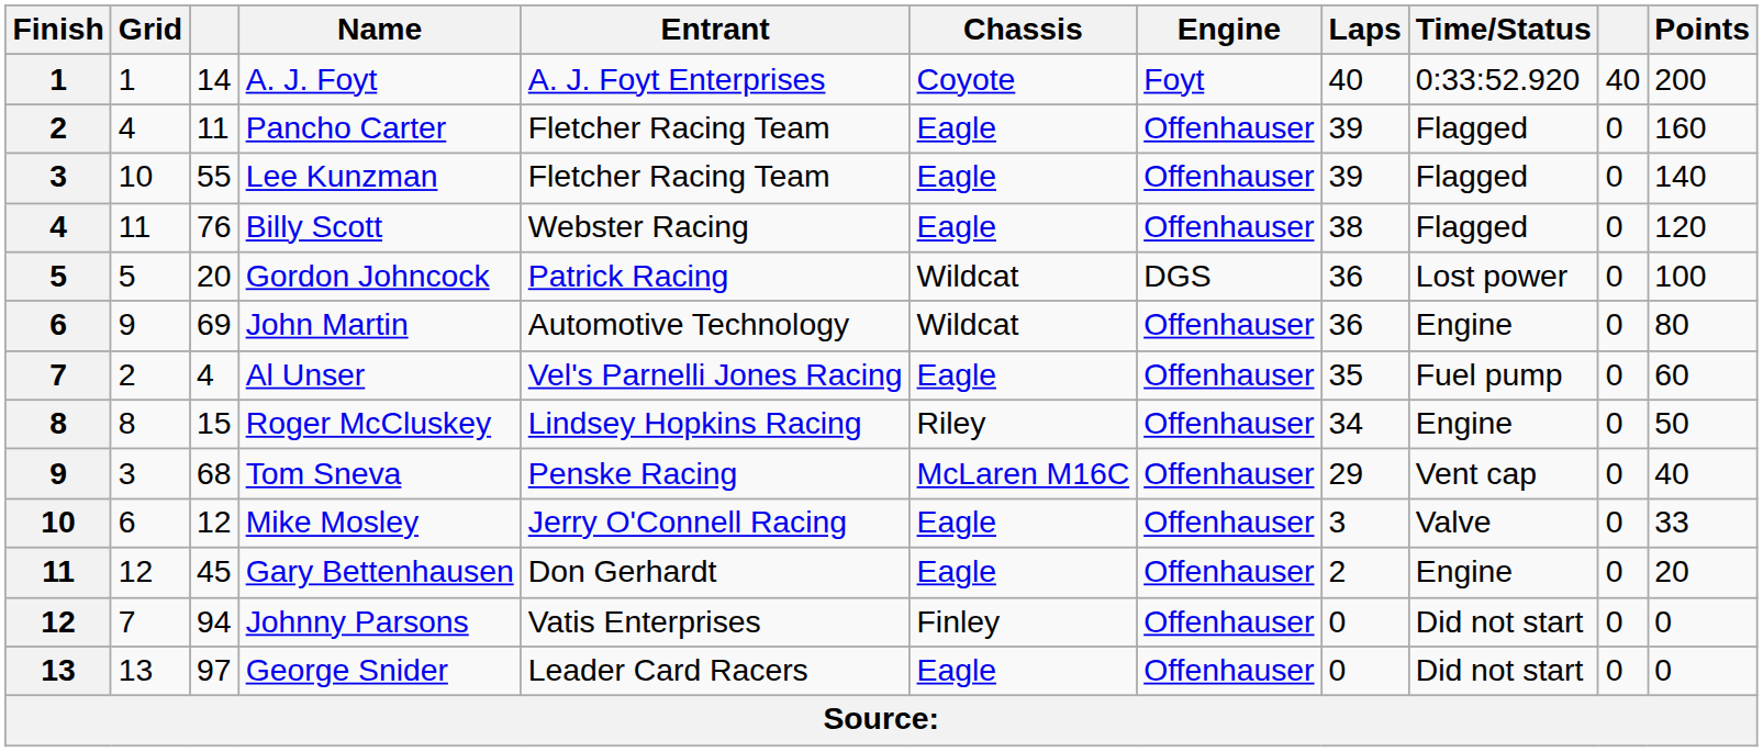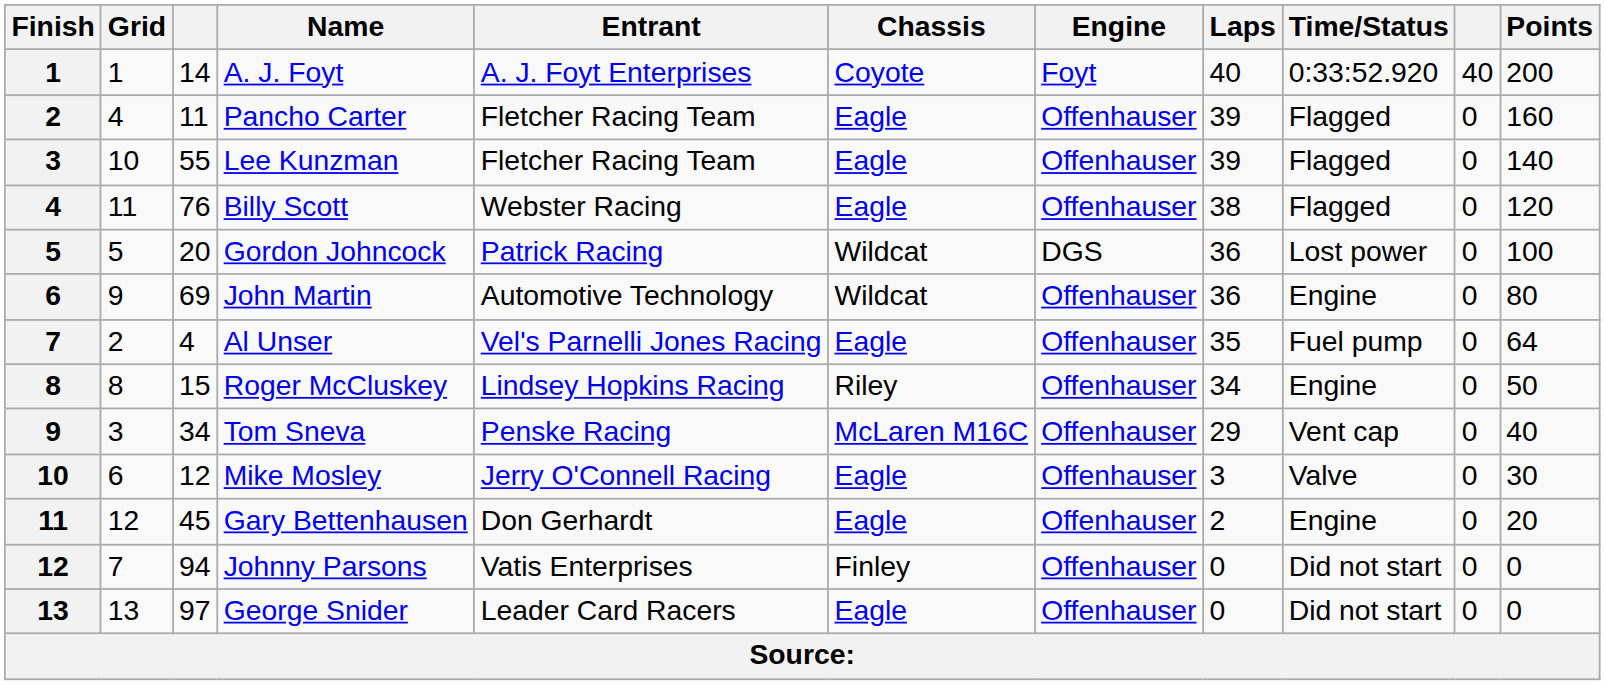 <table class="wikitable">
 <tr>
 <th>Finish</th>
 <th>Grid</th>
 <th></th>
 <th>Name</th>
 <th>Entrant</th>
 <th>Chassis</th>
 <th>Engine</th>
 <th>Laps</th>
 <th>Time/Status</th>
 <th></th>
 <th>Points</th>
 </tr>
 <tr>
 <th>1</th>
 <td>1</td>
 <td>14</td>
 <td> <a href='#'>A. J. Foyt</a></td>
 <td><a href='#'>A. J. Foyt Enterprises</a></td>
 <td><a href='#'>Coyote</a></td>
 <td><a href='#'>Foyt</a></td>
 <td>40</td>
 <td>0:33:52.920</td>
 <td>40</td>
 <td>200</td>
 </tr>
 <tr>
 <th>2</th>
 <td>4</td>
 <td>11</td>
 <td> <a href='#'>Pancho Carter</a></td>
 <td>Fletcher Racing Team</td>
 <td><a href='#'>Eagle</a></td>
 <td><a href='#'>Offenhauser</a></td>
 <td>39</td>
 <td>Flagged</td>
 <td>0</td>
 <td>160</td>
 </tr>
 <tr>
 <th>3</th>
 <td>10</td>
 <td>55</td>
 <td> <a href='#'>Lee Kunzman</a></td>
 <td>Fletcher Racing Team</td>
 <td><a href='#'>Eagle</a></td>
 <td><a href='#'>Offenhauser</a></td>
 <td>39</td>
 <td>Flagged</td>
 <td>0</td>
 <td>140</td>
 </tr>
 <tr>
 <th>4</th>
 <td>11</td>
 <td>76</td>
 <td> <a href='#'>Billy Scott</a></td>
 <td>Webster Racing</td>
 <td><a href='#'>Eagle</a></td>
 <td><a href='#'>Offenhauser</a></td>
 <td>38</td>
 <td>Flagged</td>
 <td>0</td>
 <td>120</td>
 </tr>
 <tr>
 <th>5</th>
 <td>5</td>
 <td>20</td>
 <td> <a href='#'>Gordon Johncock</a></td>
 <td><a href='#'>Patrick Racing</a></td>
 <td>Wildcat</td>
 <td>DGS</td>
 <td>36</td>
 <td>Lost power</td>
 <td>0</td>
 <td>100</td>
 </tr>
 <tr>
 <th>6</th>
 <td>9</td>
 <td>69</td>
 <td> <a href='#'>John Martin</a></td>
 <td>Automotive Technology</td>
 <td>Wildcat</td>
 <td><a href='#'>Offenhauser</a></td>
 <td>36</td>
 <td>Engine</td>
 <td>0</td>
 <td>80</td>
 </tr>
 <tr>
 <th>7</th>
 <td>2</td>
 <td>4</td>
 <td> <a href='#'>Al Unser</a></td>
 <td><a href='#'>Vel's Parnelli Jones Racing</a></td>
 <td><a href='#'>Eagle</a></td>
 <td><a href='#'>Offenhauser</a></td>
 <td>35</td>
 <td>Fuel pump</td>
 <td>0</td>
-<td>60</td>
+<td>64</td>
 </tr>
 <tr>
 <th>8</th>
 <td>8</td>
 <td>15</td>
 <td> <a href='#'>Roger McCluskey</a></td>
 <td><a href='#'>Lindsey Hopkins Racing</a></td>
 <td>Riley</td>
 <td><a href='#'>Offenhauser</a></td>
 <td>34</td>
 <td>Engine</td>
 <td>0</td>
 <td>50</td>
 </tr>
 <tr>
 <th>9</th>
 <td>3</td>
-<td>68</td>
+<td>34</td>
 <td> <a href='#'>Tom Sneva</a></td>
 <td><a href='#'>Penske Racing</a></td>
 <td><a href='#'>McLaren M16C</a></td>
 <td><a href='#'>Offenhauser</a></td>
 <td>29</td>
 <td>Vent cap</td>
 <td>0</td>
 <td>40</td>
 </tr>
 <tr>
 <th>10</th>
 <td>6</td>
 <td>12</td>
 <td> <a href='#'>Mike Mosley</a></td>
 <td><a href='#'>Jerry O'Connell Racing</a></td>
 <td><a href='#'>Eagle</a></td>
 <td><a href='#'>Offenhauser</a></td>
 <td>3</td>
 <td>Valve</td>
 <td>0</td>
-<td>33</td>
+<td>30</td>
 </tr>
 <tr>
 <th>11</th>
 <td>12</td>
 <td>45</td>
 <td> <a href='#'>Gary Bettenhausen</a></td>
 <td>Don Gerhardt</td>
 <td><a href='#'>Eagle</a></td>
 <td><a href='#'>Offenhauser</a></td>
 <td>2</td>
 <td>Engine</td>
 <td>0</td>
 <td>20</td>
 </tr>
 <tr>
 <th>12</th>
 <td>7</td>
 <td>94</td>
 <td> <a href='#'>Johnny Parsons</a></td>
 <td>Vatis Enterprises</td>
 <td>Finley</td>
 <td><a href='#'>Offenhauser</a></td>
 <td>0</td>
 <td>Did not start</td>
 <td>0</td>
 <td>0</td>
 </tr>
 <tr>
 <th>13</th>
 <td>13</td>
 <td>97</td>
 <td> <a href='#'>George Snider</a></td>
 <td>Leader Card Racers</td>
 <td><a href='#'>Eagle</a></td>
 <td><a href='#'>Offenhauser</a></td>
 <td>0</td>
 <td>Did not start</td>
 <td>0</td>
 <td>0</td>
 </tr>
 <tr>
 <th colspan=11>Source:</th>
 </tr>
 </table>
